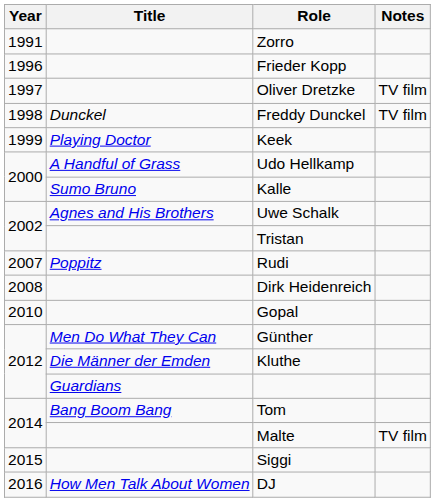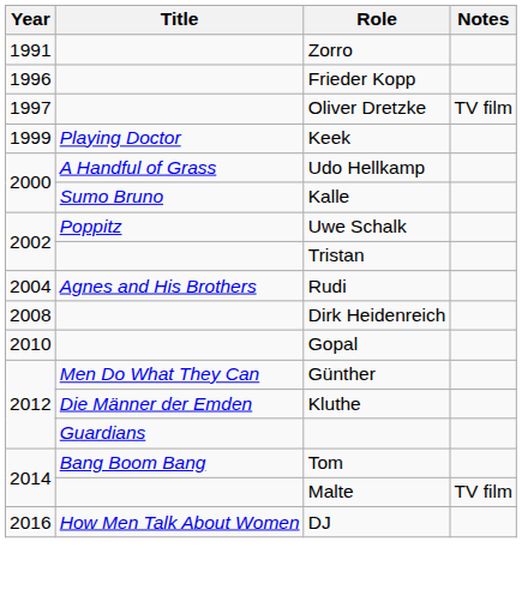 <table class="wikitable sortable">
 <tr>
 <th>Year</th>
 <th>Title</th>
 <th>Role</th>
 <th class="unsortable">Notes</th>
 </tr>
 <tr>
 <td>1991</td>
 <td><em></em></td>
 <td>Zorro</td>
 <td></td>
 </tr>
 <tr>
 <td>1996</td>
 <td><em></em></td>
 <td>Frieder Kopp</td>
 <td></td>
 </tr>
 <tr>
 <td>1997</td>
 <td><em></em></td>
 <td>Oliver Dretzke</td>
 <td>TV film</td>
 </tr>
 <tr>
-<td>1998</td>
-<td><em>Dunckel</em></td>
-<td>Freddy Dunckel</td>
-<td>TV film</td>
-</tr>
-<tr>
 <td>1999</td>
 <td><em><a href='#'>Playing Doctor</a></em></td>
 <td>Keek</td>
 <td></td>
 </tr>
 <tr>
 <td rowspan=2>2000</td>
 <td><em><a href='#'>A Handful of Grass</a></em></td>
 <td>Udo Hellkamp</td>
 <td></td>
 </tr>
 <tr>
 <td><em><a href='#'>Sumo Bruno</a></em></td>
 <td>Kalle</td>
 <td></td>
 </tr>
 <tr>
 <td rowspan=2>2002</td>
-<td><em><a href='#'>Agnes and His Brothers</a></em></td>
+<td><em><a href='#'>Poppitz</a></em></td>
 <td>Uwe Schalk</td>
 <td></td>
 </tr>
 <tr>
 <td><em></em></td>
 <td>Tristan</td>
 <td></td>
 </tr>
 <tr>
-<td>2007</td>
-<td><em><a href='#'>Poppitz</a></em></td>
+<td>2004</td>
+<td><em><a href='#'>Agnes and His Brothers</a></em></td>
 <td>Rudi</td>
 <td></td>
 </tr>
 <tr>
 <td>2008</td>
 <td><em></em></td>
 <td>Dirk Heidenreich</td>
 <td></td>
 </tr>
 <tr>
 <td>2010</td>
 <td><em></em></td>
 <td>Gopal</td>
 <td></td>
 </tr>
 <tr>
 <td rowspan=3>2012</td>
 <td><em><a href='#'>Men Do What They Can</a></em></td>
 <td>Günther</td>
 <td></td>
 </tr>
 <tr>
 <td><em><a href='#'>Die Männer der Emden</a></em></td>
 <td>Kluthe</td>
 <td></td>
 </tr>
 <tr>
 <td><em><a href='#'>Guardians</a></em></td>
 <td></td>
 <td></td>
 </tr>
 <tr>
 <td rowspan=2>2014</td>
 <td><em><a href='#'>Bang Boom Bang</a></em></td>
 <td>Tom</td>
 <td></td>
 </tr>
 <tr>
 <td><em></em></td>
 <td>Malte</td>
 <td>TV film</td>
 </tr>
 <tr>
-<td>2015</td>
-<td><em></em></td>
-<td>Siggi</td>
-<td></td>
-</tr>
-<tr>
 <td>2016</td>
 <td><em><a href='#'>How Men Talk About Women</a></em></td>
 <td>DJ</td>
 <td></td>
 </tr>
 </table>
